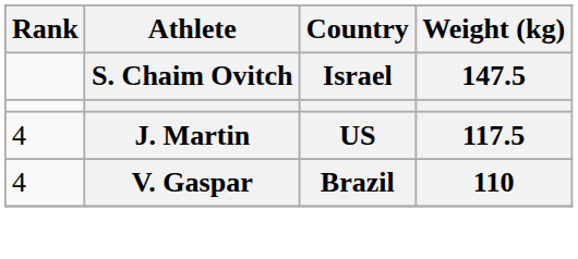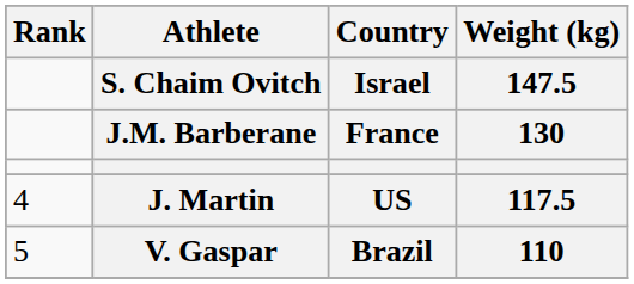 <table class="wikitable sortable" style="font-size:90%">
 <tr>
 <th>Rank</th>
 <th>Athlete</th>
 <th>Country</th>
 <th>Weight (kg)</th>
 </tr>
 <tr>
 <td></td>
 <th>S. Chaim Ovitch</th>
 <th>Israel</th>
 <th>147.5</th>
 </tr>
 <tr>
 <td></td>
+<th>J.M. Barberane</th>
+<th>France</th>
+<th>130</th>
+</tr>
+<tr>
+<td></td>
 <th></th>
 <th></th>
 <th></th>
 </tr>
 <tr>
 <td>4</td>
 <th>J. Martin</th>
 <th>US</th>
 <th>117.5</th>
 </tr>
 <tr>
-<td>4</td>
+<td>5</td>
 <th>V. Gaspar</th>
 <th>Brazil</th>
 <th>110</th>
 </tr>
 <tr>
 </tr>
 </table>
